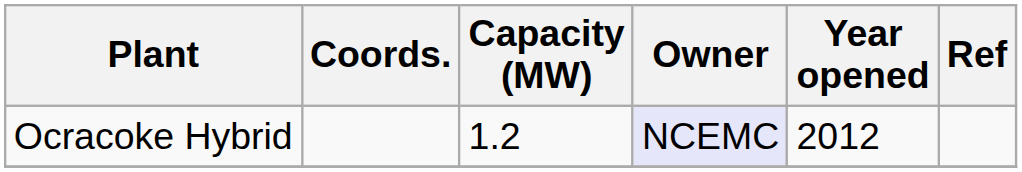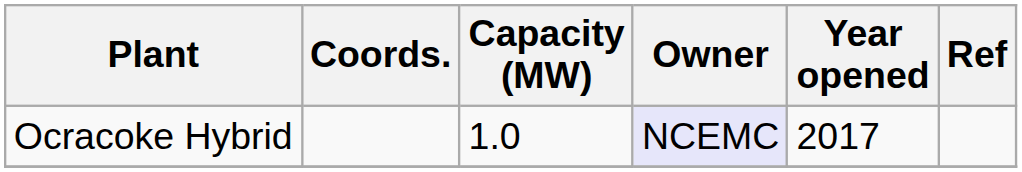 <table class="wikitable sortable">
 <tr>
 <th>Plant</th>
 <th>Coords.</th>
 <th>Capacity<br>(MW)</th>
 <th>Owner</th>
 <th>Year<br>opened</th>
 <th>Ref</th>
 </tr>
 <tr>
 <td>Ocracoke Hybrid</td>
 <td></td>
-<td>1.2</td>
+<td>1.0</td>
 <td style="background: lavender;">NCEMC</td>
-<td>2012</td>
+<td>2017</td>
 <td></td>
 </tr>
 <tr>
 </tr>
 </table>
